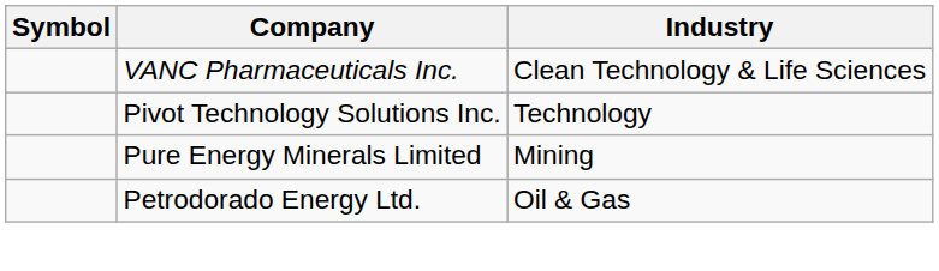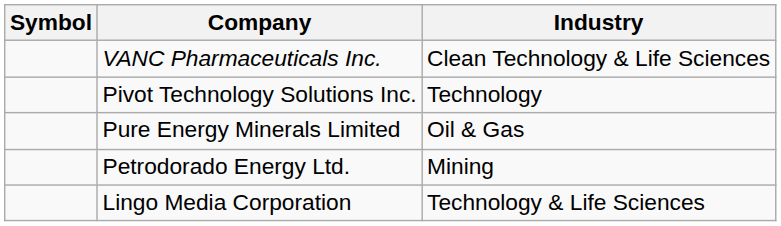 <table class="wikitable">
 <tr>
 <th>Symbol</th>
 <th>Company</th>
 <th>Industry</th>
 </tr>
 <tr>
 <td></td>
 <td><em>VANC Pharmaceuticals Inc.</em></td>
 <td>Clean Technology & Life Sciences</td>
 </tr>
 <tr>
 <td></td>
 <td>Pivot Technology Solutions Inc.</td>
 <td>Technology</td>
 </tr>
 <tr>
 <td></td>
 <td>Pure Energy Minerals Limited</td>
+<td>Oil & Gas</td>
+</tr>
+<tr>
+<td></td>
+<td>Petrodorado Energy Ltd.</td>
 <td>Mining</td>
 </tr>
 <tr>
 <td></td>
-<td>Petrodorado Energy Ltd.</td>
-<td>Oil & Gas</td>
+<td>Lingo Media Corporation</td>
+<td>Technology & Life Sciences</td>
 </tr>
 </table>
